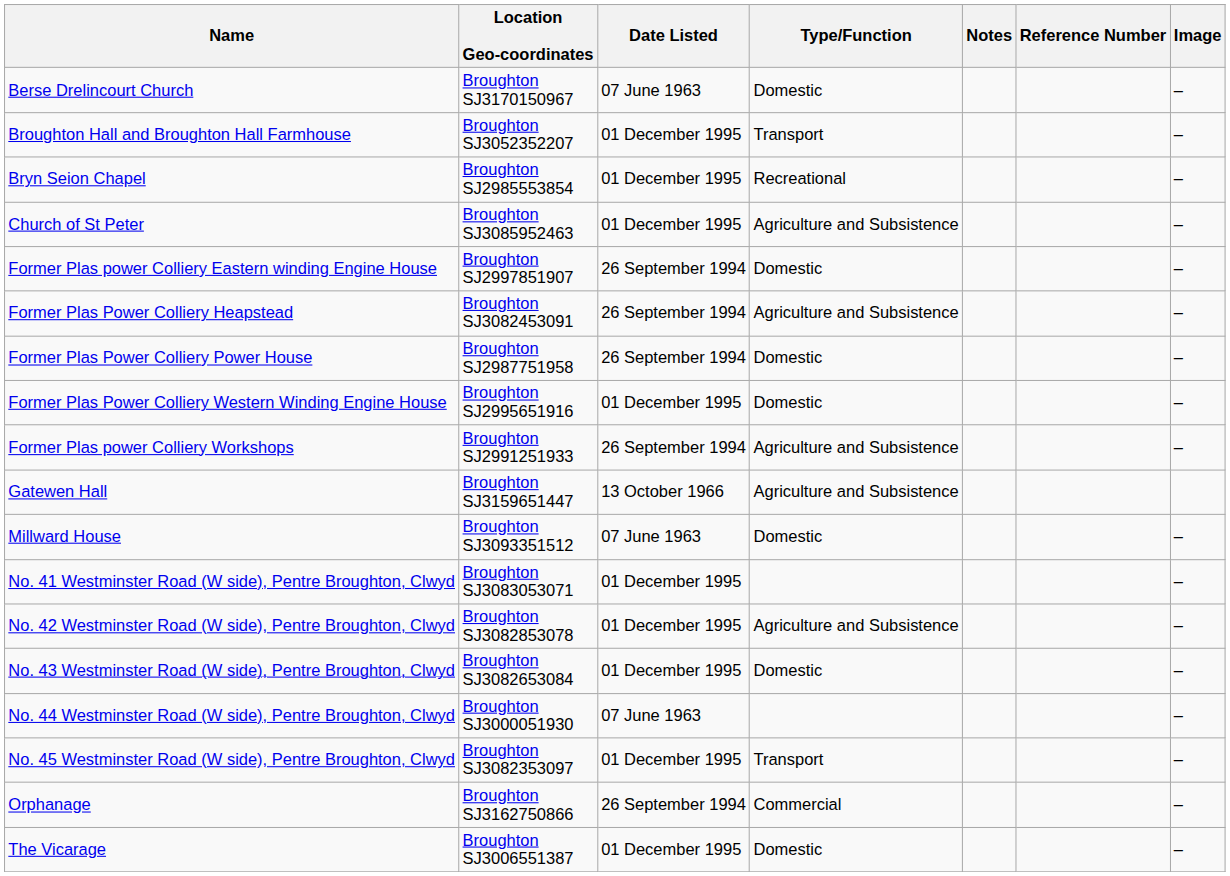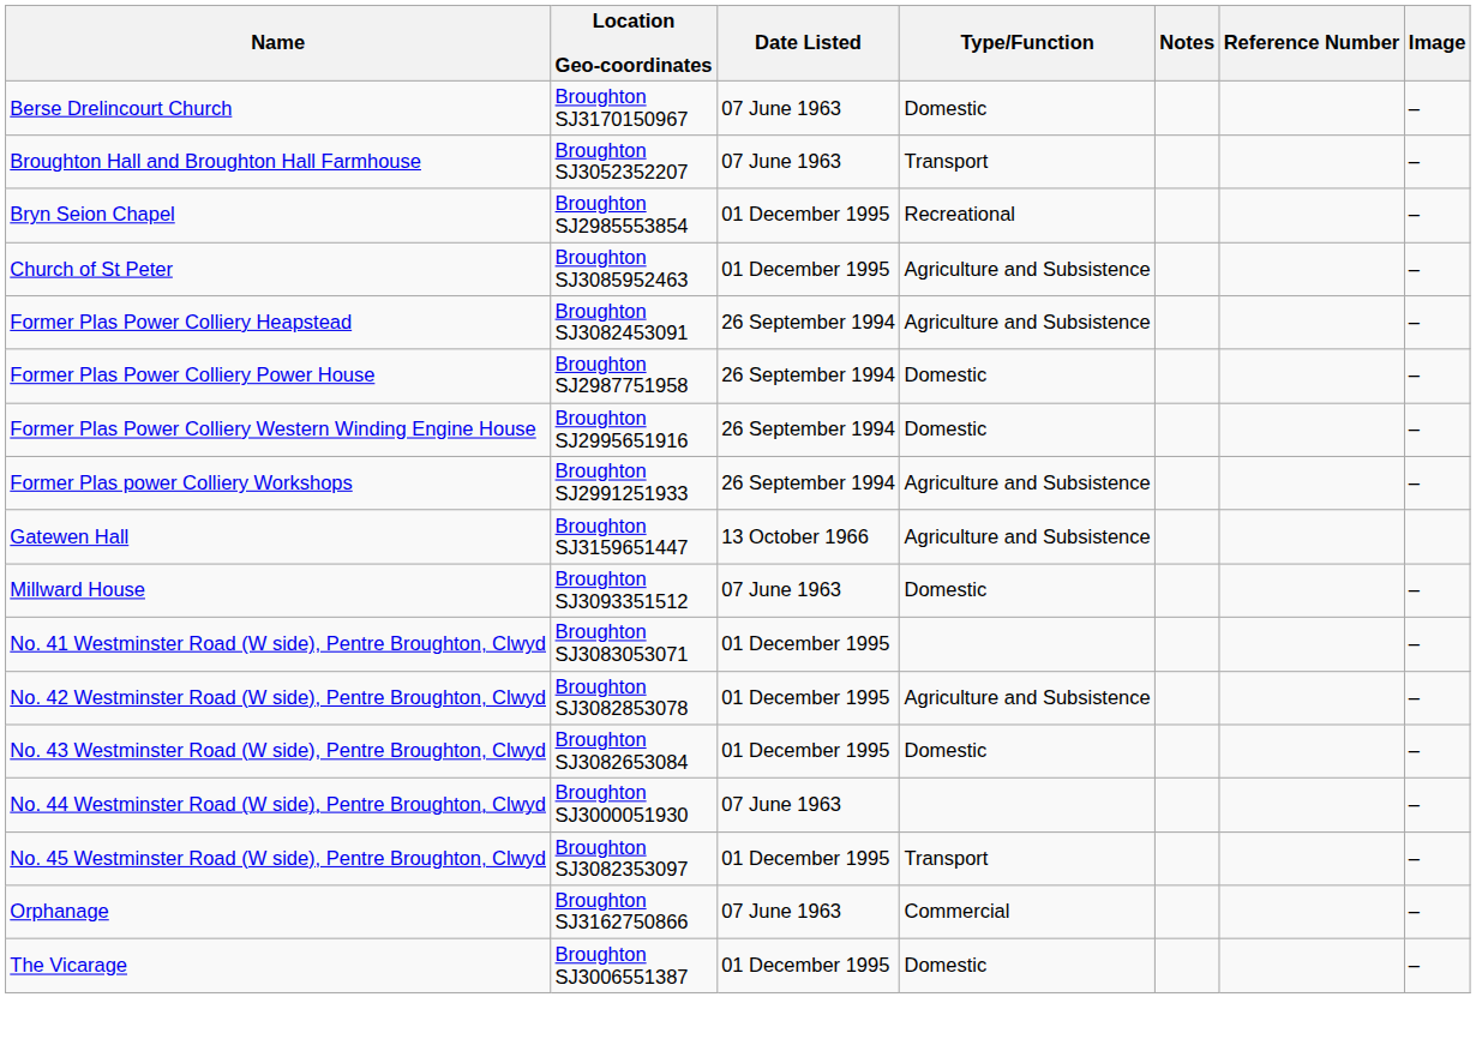 <table class="wikitable sortable">
 <tr>
 <th>Name</th>
 <th>Location<br><br>Geo-coordinates</th>
 <th>Date Listed</th>
 <th>Type/Function</th>
 <th>Notes</th>
 <th>Reference Number</th>
 <th>Image</th>
 </tr>
 <tr>
 <td><a href='#'>Berse Drelincourt Church</a></td>
 <td><a href='#'>Broughton</a><br>SJ3170150967<br></td>
 <td>07 June 1963</td>
 <td>Domestic</td>
 <td></td>
 <td></td>
 <td>–</td>
 </tr>
 <tr>
 <td><a href='#'>Broughton Hall and Broughton Hall Farmhouse</a></td>
 <td><a href='#'>Broughton</a><br>SJ3052352207<br></td>
-<td>01 December 1995</td>
+<td>07 June 1963</td>
 <td>Transport</td>
 <td></td>
 <td></td>
 <td>–</td>
 </tr>
 <tr>
 <td><a href='#'>Bryn Seion Chapel</a></td>
 <td><a href='#'>Broughton</a><br>SJ2985553854<br></td>
 <td>01 December 1995</td>
 <td>Recreational</td>
 <td></td>
 <td></td>
 <td>–</td>
 </tr>
 <tr>
 <td><a href='#'>Church of St Peter</a></td>
 <td><a href='#'>Broughton</a><br>SJ3085952463<br></td>
 <td>01 December 1995</td>
 <td>Agriculture and Subsistence</td>
-<td></td>
-<td></td>
-<td>–</td>
-</tr>
-<tr>
-<td><a href='#'>Former Plas power Colliery Eastern winding Engine House</a></td>
-<td><a href='#'>Broughton</a><br>SJ2997851907<br></td>
-<td>26 September 1994</td>
-<td>Domestic</td>
 <td></td>
 <td></td>
 <td>–</td>
 </tr>
 <tr>
 <td><a href='#'>Former Plas Power Colliery Heapstead</a></td>
 <td><a href='#'>Broughton</a><br>SJ3082453091<br></td>
 <td>26 September 1994</td>
 <td>Agriculture and Subsistence</td>
 <td></td>
 <td></td>
 <td>–</td>
 </tr>
 <tr>
 <td><a href='#'>Former Plas Power Colliery Power House</a></td>
 <td><a href='#'>Broughton</a><br>SJ2987751958<br></td>
 <td>26 September 1994</td>
 <td>Domestic</td>
 <td></td>
 <td></td>
 <td>–</td>
 </tr>
 <tr>
 <td><a href='#'>Former Plas Power Colliery Western Winding Engine House</a></td>
 <td><a href='#'>Broughton</a><br>SJ2995651916<br></td>
-<td>01 December 1995</td>
+<td>26 September 1994</td>
 <td>Domestic</td>
 <td></td>
 <td></td>
 <td>–</td>
 </tr>
 <tr>
 <td><a href='#'>Former Plas power Colliery Workshops</a></td>
 <td><a href='#'>Broughton</a><br>SJ2991251933<br></td>
 <td>26 September 1994</td>
 <td>Agriculture and Subsistence</td>
 <td></td>
 <td></td>
 <td>–</td>
 </tr>
 <tr>
 <td><a href='#'>Gatewen Hall</a></td>
 <td><a href='#'>Broughton</a><br>SJ3159651447<br></td>
 <td>13 October 1966</td>
 <td>Agriculture and Subsistence</td>
 <td></td>
 <td></td>
 <td></td>
 </tr>
 <tr>
 <td><a href='#'>Millward House</a></td>
 <td><a href='#'>Broughton</a><br>SJ3093351512<br></td>
 <td>07 June 1963</td>
 <td>Domestic</td>
 <td></td>
 <td></td>
 <td>–</td>
 </tr>
 <tr>
 <td><a href='#'>No. 41 Westminster Road (W side), Pentre Broughton, Clwyd</a></td>
 <td><a href='#'>Broughton</a><br>SJ3083053071<br></td>
 <td>01 December 1995</td>
 <td></td>
 <td></td>
 <td></td>
 <td>–</td>
 </tr>
 <tr>
 <td><a href='#'>No. 42 Westminster Road (W side), Pentre Broughton, Clwyd</a></td>
 <td><a href='#'>Broughton</a><br>SJ3082853078<br></td>
 <td>01 December 1995</td>
 <td>Agriculture and Subsistence</td>
 <td></td>
 <td></td>
 <td>–</td>
 </tr>
 <tr>
 <td><a href='#'>No. 43 Westminster Road (W side), Pentre Broughton, Clwyd</a></td>
 <td><a href='#'>Broughton</a><br>SJ3082653084<br></td>
 <td>01 December 1995</td>
 <td>Domestic</td>
 <td></td>
 <td></td>
 <td>–</td>
 </tr>
 <tr>
 <td><a href='#'>No. 44 Westminster Road (W side), Pentre Broughton, Clwyd</a></td>
 <td><a href='#'>Broughton</a><br>SJ3000051930<br></td>
 <td>07 June 1963</td>
 <td></td>
 <td></td>
 <td></td>
 <td>–</td>
 </tr>
 <tr>
 <td><a href='#'>No. 45 Westminster Road (W side), Pentre Broughton, Clwyd</a></td>
 <td><a href='#'>Broughton</a><br>SJ3082353097<br></td>
 <td>01 December 1995</td>
 <td>Transport</td>
 <td></td>
 <td></td>
 <td>–</td>
 </tr>
 <tr>
 <td><a href='#'>Orphanage</a></td>
 <td><a href='#'>Broughton</a><br>SJ3162750866<br></td>
-<td>26 September 1994</td>
+<td>07 June 1963</td>
 <td>Commercial</td>
 <td></td>
 <td></td>
 <td>–</td>
 </tr>
 <tr>
 <td><a href='#'>The Vicarage</a></td>
 <td><a href='#'>Broughton</a><br>SJ3006551387<br></td>
 <td>01 December 1995</td>
 <td>Domestic</td>
 <td></td>
 <td></td>
 <td>–</td>
 </tr>
 </table>
